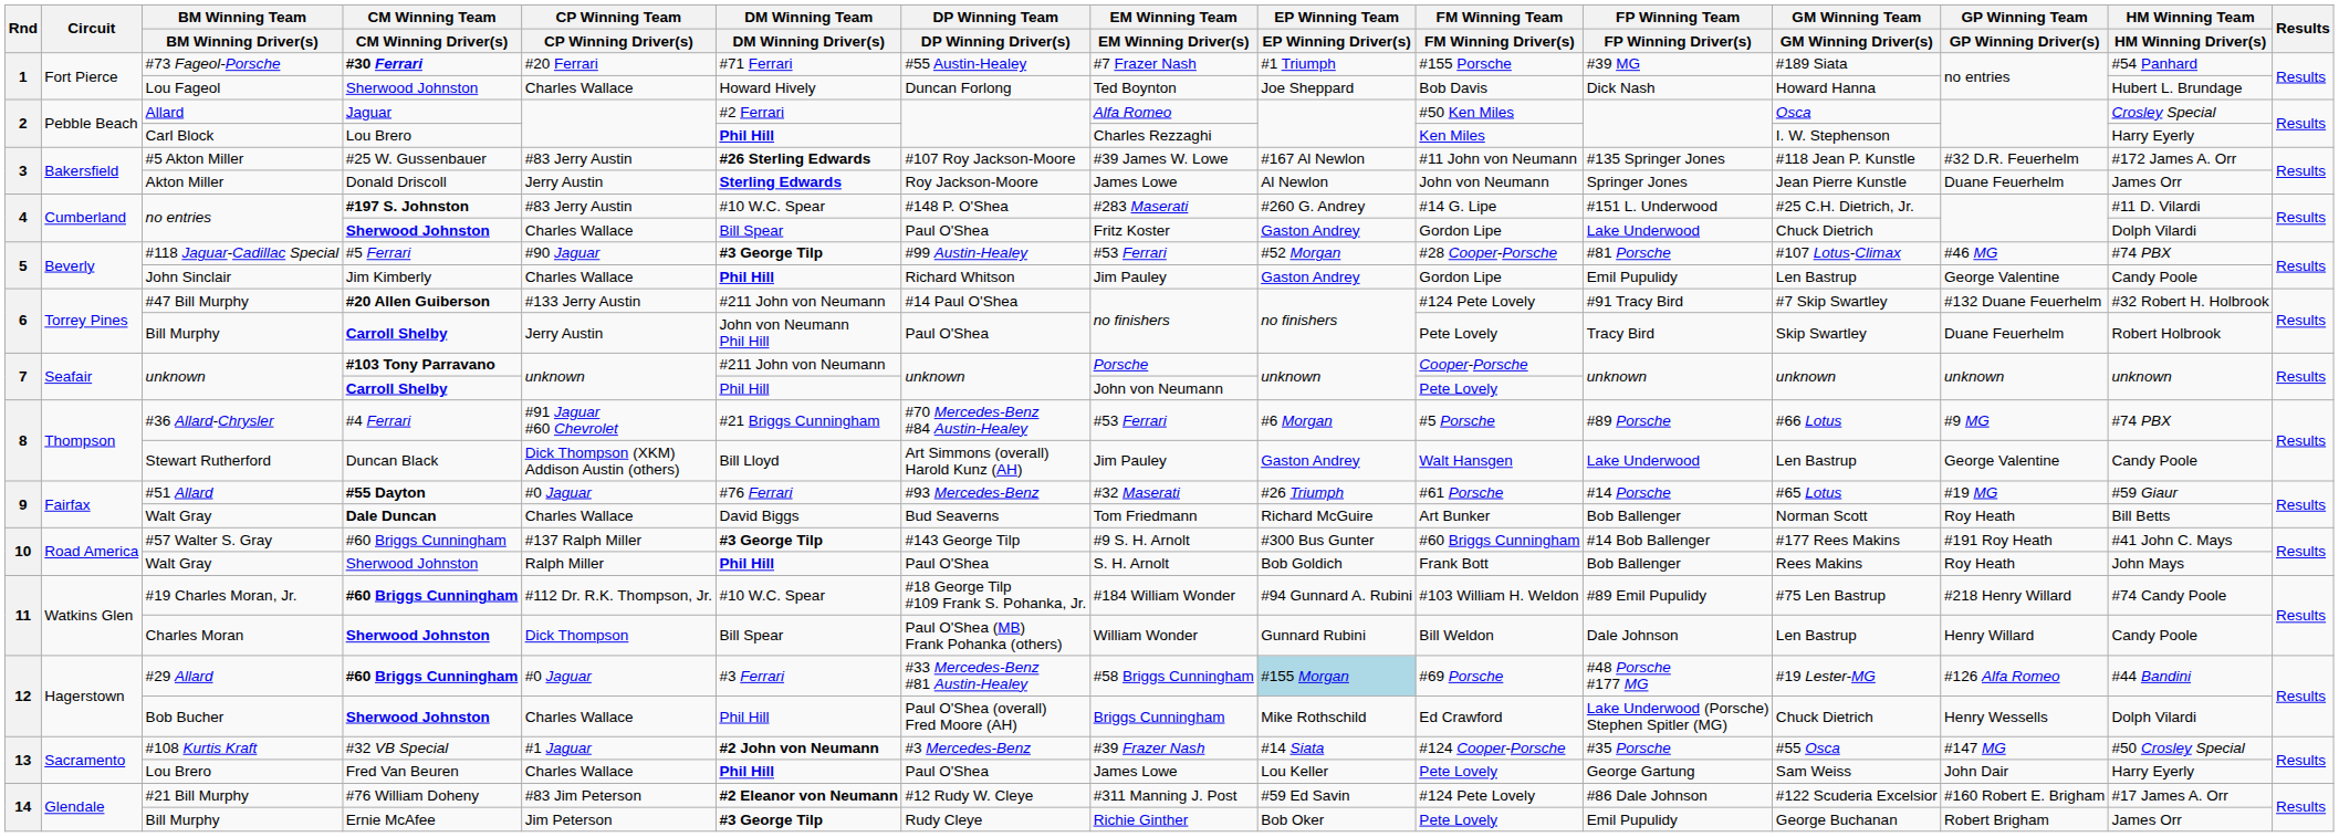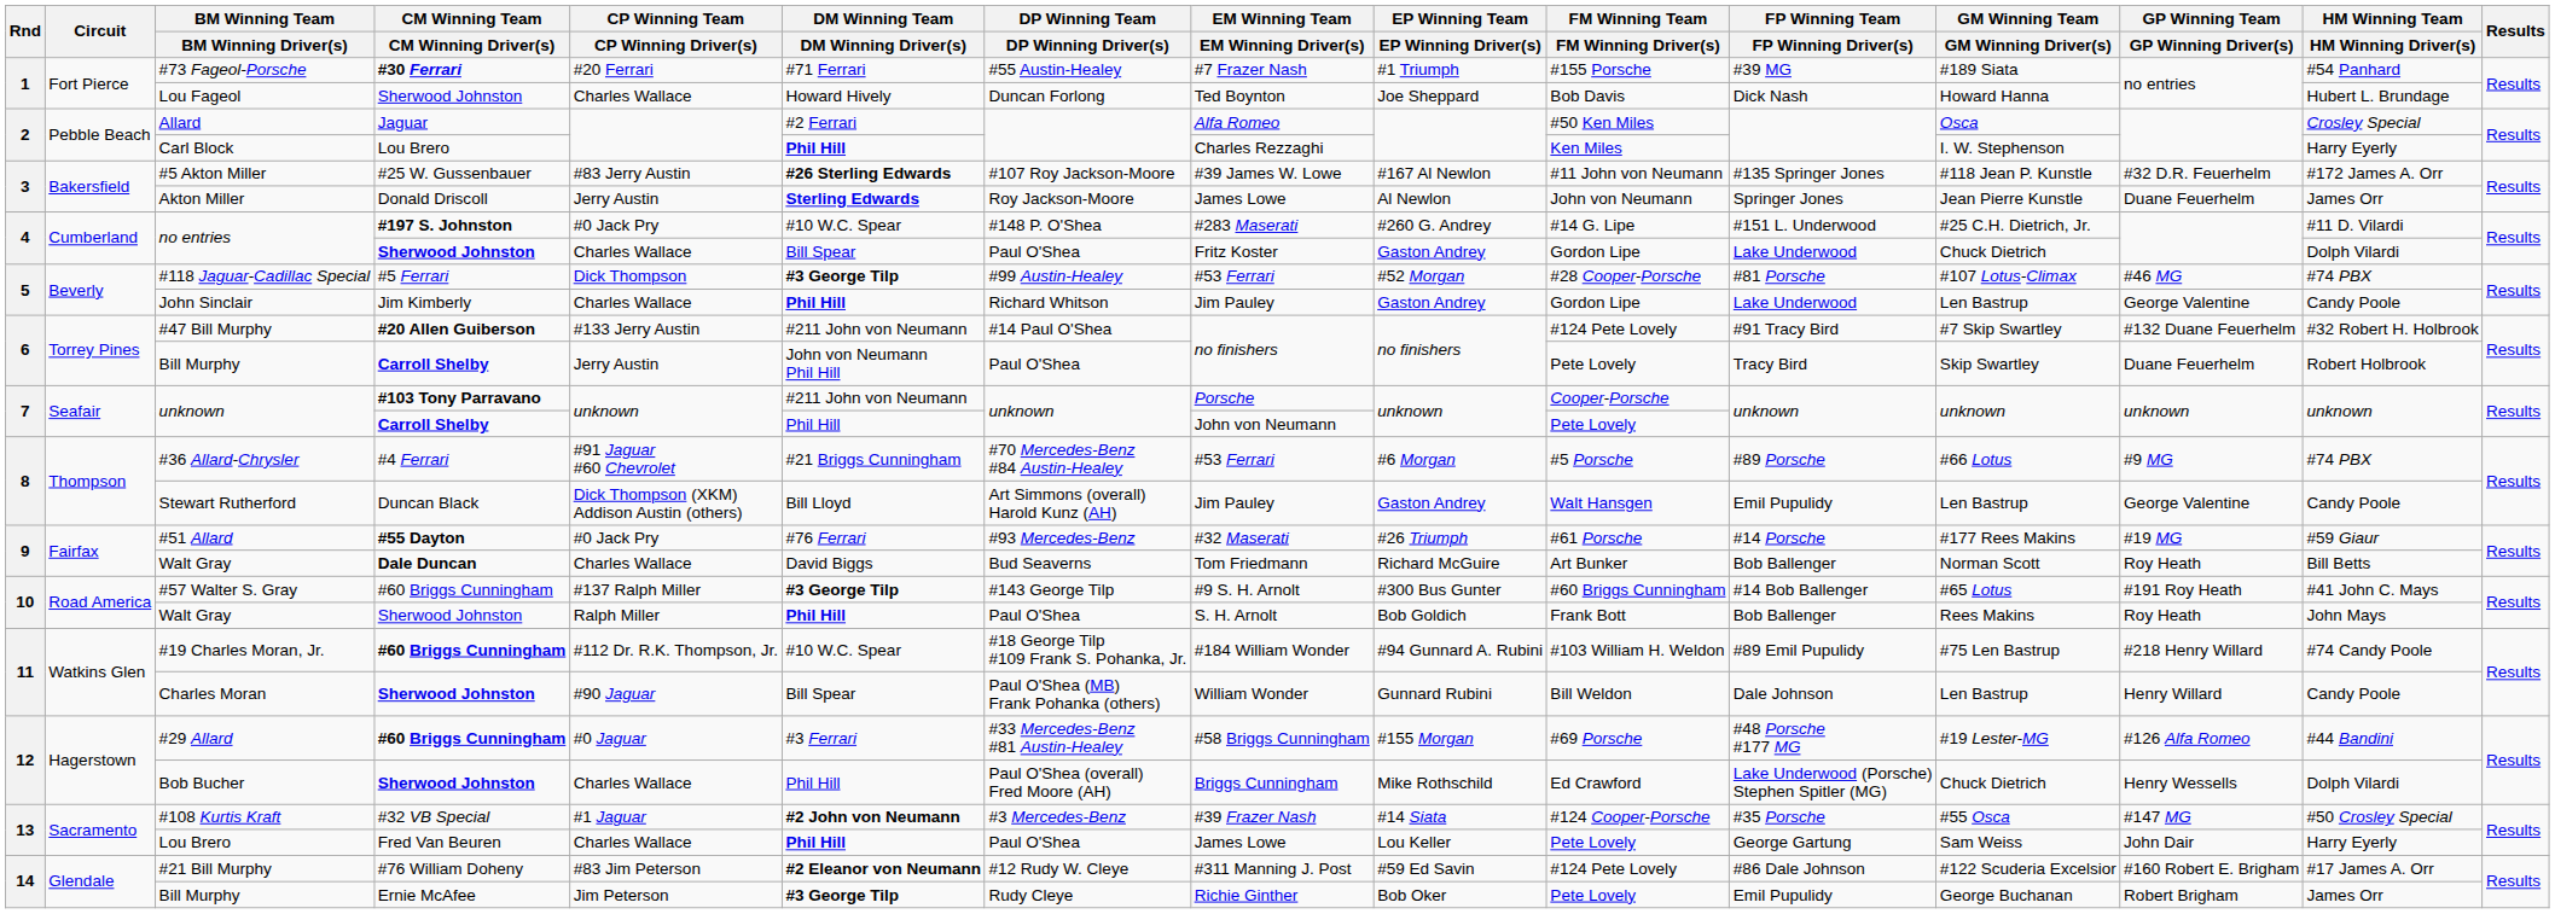 <table class="wikitable" style="font-size: 90%; white-space: nowrap;">
 <tr>
 <th rowspan=2>Rnd</th>
 <th rowspan=2>Circuit</th>
 <th>BM Winning Team</th>
 <th>CM Winning Team</th>
 <th>CP Winning Team</th>
 <th>DM Winning Team</th>
 <th>DP Winning Team</th>
 <th>EM Winning Team</th>
 <th>EP Winning Team</th>
 <th>FM Winning Team</th>
 <th>FP Winning Team</th>
 <th>GM Winning Team</th>
 <th>GP Winning Team</th>
 <th>HM Winning Team</th>
 <th rowspan=2>Results</th>
 </tr>
 <tr>
 <th>BM Winning Driver(s)</th>
 <th>CM Winning Driver(s)</th>
 <th>CP Winning Driver(s)</th>
 <th>DM Winning Driver(s)</th>
 <th>DP Winning Driver(s)</th>
 <th>EM Winning Driver(s)</th>
 <th>EP Winning Driver(s)</th>
 <th>FM Winning Driver(s)</th>
 <th>FP Winning Driver(s)</th>
 <th>GM Winning Driver(s)</th>
 <th>GP Winning Driver(s)</th>
 <th>HM Winning Driver(s)</th>
 </tr>
 <tr>
 <th rowspan=2>1</th>
 <td rowspan=2>Fort Pierce</td>
 <td> #73 <em>Fageol-<a href='#'>Porsche</a></em></td>
 <td> <strong>#30 <em><a href='#'>Ferrari</a><strong><em></td>
 <td> #20 </em><a href='#'>Ferrari</a><em></td>
 <td> #71 </em><a href='#'>Ferrari</a><em></td>
 <td> #55 </em><a href='#'>Austin-Healey</a><em></td>
 <td> #7 </em><a href='#'>Frazer Nash</a><em></td>
 <td> #1 </em><a href='#'>Triumph</a><em></td>
 <td> #155 </em><a href='#'>Porsche</a><em></td>
 <td> #39 </em><a href='#'>MG</a><em></td>
 <td> #189 </em>Siata<em></td>
 <td rowspan=2> </em>no entries<em></td>
 <td> #54 </em><a href='#'>Panhard</a><em></td>
 <td rowspan=2><a href='#'>Results</a></td>
 </tr>
 <tr>
 <td>  Lou Fageol</td>
 <td> </strong> <a href='#'>Sherwood Johnston</a><strong></td>
 <td>  Charles Wallace</td>
 <td>  Howard Hively</td>
 <td>  Duncan Forlong</td>
 <td>  Ted Boynton</td>
 <td>  Joe Sheppard</td>
 <td>  Bob Davis</td>
 <td>  Dick Nash</td>
 <td>  Howard Hanna</td>
 <td>  Hubert L. Brundage</td>
 </tr>
 <tr>
 <th rowspan=2>2</th>
 <td rowspan=2>Pebble Beach</td>
 <td> </em><a href='#'>Allard</a><em></td>
 <td> </em><a href='#'>Jaguar</a><em></td>
 <td rowspan=2> </td>
 <td> </strong>#2 </em><a href='#'>Ferrari</a></em></strong></td>
 <td rowspan=2> </td>
 <td> <em><a href='#'>Alfa Romeo</a></em></td>
 <td rowspan=2> </td>
 <td> #50 <a href='#'>Ken Miles</a></td>
 <td rowspan=2> </td>
 <td> <em><a href='#'>Osca</a></em></td>
 <td rowspan=2> </td>
 <td> <em><a href='#'>Crosley</a> Special</em></td>
 <td rowspan=2><a href='#'>Results</a></td>
 </tr>
 <tr>
 <td>  Carl Block</td>
 <td>  Lou Brero</td>
 <td> <strong> <a href='#'>Phil Hill</a></strong></td>
 <td>  Charles Rezzaghi</td>
 <td>  <a href='#'>Ken Miles</a></td>
 <td>  I. W. Stephenson</td>
 <td>  Harry Eyerly</td>
 </tr>
 <tr>
 <th rowspan=2>3</th>
 <td rowspan=2><a href='#'>Bakersfield</a></td>
 <td> #5 Akton Miller</td>
 <td> #25 W. Gussenbauer</td>
 <td> #83 Jerry Austin</td>
 <td> <strong>#26 Sterling Edwards</strong></td>
 <td> #107 Roy Jackson-Moore</td>
 <td> #39 James W. Lowe</td>
 <td> #167 Al Newlon</td>
 <td> #11 John von Neumann</td>
 <td> #135 Springer Jones</td>
 <td> #118 Jean P. Kunstle</td>
 <td> #32 D.R. Feuerhelm</td>
 <td> #172 James A. Orr</td>
 <td rowspan=2><a href='#'>Results</a></td>
 </tr>
 <tr>
 <td>  Akton Miller</td>
 <td>  Donald Driscoll</td>
 <td>  Jerry Austin</td>
 <td> <strong> <a href='#'>Sterling Edwards</a></strong></td>
 <td>  Roy Jackson-Moore</td>
 <td>  James Lowe</td>
 <td>  Al Newlon</td>
 <td>  John von Neumann</td>
 <td>  Springer Jones</td>
 <td>  Jean Pierre Kunstle</td>
 <td>  Duane Feuerhelm</td>
 <td>  James Orr</td>
 </tr>
 <tr>
 <th rowspan=2>4</th>
 <td rowspan=2><a href='#'>Cumberland</a></td>
 <td rowspan=2> <em>no entries</em></td>
 <td> <strong>#197 S. Johnston</strong></td>
-<td> #83 Jerry Austin</td>
+<td> #0 Jack Pry</td>
 <td> #10 W.C. Spear</td>
 <td> #148 P. O'Shea</td>
 <td> #283 <em><a href='#'>Maserati</a></em></td>
 <td> #260 G. Andrey</td>
 <td> #14 G. Lipe</td>
 <td> #151 L. Underwood</td>
 <td> #25 C.H. Dietrich, Jr.</td>
 <td rowspan=2> </td>
 <td> #11 D. Vilardi</td>
 <td rowspan=2><a href='#'>Results</a></td>
 </tr>
 <tr>
 <td> <strong> <a href='#'>Sherwood Johnston</a></strong></td>
 <td>  Charles Wallace</td>
 <td>  <a href='#'>Bill Spear</a></td>
 <td>  Paul O'Shea</td>
 <td>  Fritz Koster</td>
 <td>  <a href='#'>Gaston Andrey</a></td>
 <td>  Gordon Lipe</td>
 <td>  <a href='#'>Lake Underwood</a></td>
 <td>  Chuck Dietrich</td>
 <td>  Dolph Vilardi</td>
 </tr>
 <tr>
 <th rowspan=2>5</th>
 <td rowspan=2><a href='#'>Beverly</a></td>
 <td> #118 <em><a href='#'>Jaguar</a>-<a href='#'>Cadillac</a> Special</em></td>
 <td> #5 <em><a href='#'>Ferrari</a></em></td>
-<td> #90 <em><a href='#'>Jaguar</a></em></td>
+<td>  <a href='#'>Dick Thompson</a></td>
 <td> <strong>#3 George Tilp</strong></td>
 <td> #99 <em><a href='#'>Austin-Healey</a></em></td>
 <td> #53 <em><a href='#'>Ferrari</a></em></td>
 <td> #52 <em><a href='#'>Morgan</a></em></td>
 <td> #28 <em><a href='#'>Cooper</a>-<a href='#'>Porsche</a></em></td>
 <td> #81 <em><a href='#'>Porsche</a></em></td>
 <td> #107 <em><a href='#'>Lotus</a>-<a href='#'>Climax</a></em></td>
 <td> #46 <em><a href='#'>MG</a></em></td>
 <td> #74 <em>PBX</em></td>
 <td rowspan=2><a href='#'>Results</a></td>
 </tr>
 <tr>
 <td>  John Sinclair</td>
 <td>  Jim Kimberly</td>
 <td>  Charles Wallace</td>
 <td> <strong> <a href='#'>Phil Hill</a></strong></td>
 <td>  Richard Whitson</td>
 <td>  Jim Pauley</td>
 <td>  <a href='#'>Gaston Andrey</a></td>
 <td>  Gordon Lipe</td>
-<td>  Emil Pupulidy</td>
+<td>  <a href='#'>Lake Underwood</a></td>
 <td>  Len Bastrup</td>
 <td>  George Valentine</td>
 <td>  Candy Poole</td>
 </tr>
 <tr>
 <th rowspan=2>6</th>
 <td rowspan=2><a href='#'>Torrey Pines</a></td>
 <td> #47 Bill Murphy</td>
 <td> <strong>#20 Allen Guiberson</strong></td>
 <td> #133 Jerry Austin</td>
 <td> #211 John von Neumann</td>
 <td> #14 Paul O'Shea</td>
 <td rowspan=2> <em>no finishers</em></td>
 <td rowspan=2> <em>no finishers</em></td>
 <td> #124 Pete Lovely</td>
 <td> #91 Tracy Bird</td>
 <td> #7 Skip Swartley</td>
 <td> #132 Duane Feuerhelm</td>
 <td> #32 Robert H. Holbrook</td>
 <td rowspan=2><a href='#'>Results</a></td>
 </tr>
 <tr>
 <td>  Bill Murphy</td>
 <td> <strong> <a href='#'>Carroll Shelby</a></strong></td>
 <td>  Jerry Austin</td>
 <td>  John von Neumann<br> <a href='#'>Phil Hill</a></td>
 <td>  Paul O'Shea</td>
 <td>  Pete Lovely</td>
 <td>  Tracy Bird</td>
 <td>  Skip Swartley</td>
 <td>  Duane Feuerhelm</td>
 <td>  Robert Holbrook</td>
 </tr>
 <tr>
 <th rowspan=2>7</th>
 <td rowspan=2><a href='#'>Seafair</a></td>
 <td rowspan=2> <em>unknown</em></td>
 <td> <strong>#103 Tony Parravano</strong></td>
 <td rowspan=2> <em>unknown</em></td>
 <td> #211 John von Neumann</td>
 <td rowspan=2> <em>unknown</em></td>
 <td> <em><a href='#'>Porsche</a></em></td>
 <td rowspan=2> <em>unknown</em></td>
 <td> <em><a href='#'>Cooper</a>-<a href='#'>Porsche</a></em></td>
 <td rowspan=2> <em>unknown</em></td>
 <td rowspan=2> <em>unknown</em></td>
 <td rowspan=2> <em>unknown</em></td>
 <td rowspan=2> <em>unknown</em></td>
 <td rowspan=2><a href='#'>Results</a></td>
 </tr>
 <tr>
 <td> <strong> <a href='#'>Carroll Shelby</a></strong></td>
 <td>  <a href='#'>Phil Hill</a></td>
 <td>  John von Neumann</td>
 <td>  <a href='#'>Pete Lovely</a></td>
 </tr>
 <tr>
 <th rowspan=2>8</th>
 <td rowspan=2><a href='#'>Thompson</a></td>
 <td> #36 <em><a href='#'>Allard</a>-<a href='#'>Chrysler</a></em></td>
 <td> #4 <em><a href='#'>Ferrari</a></em></td>
 <td> #91 <em><a href='#'>Jaguar</a></em><br>#60 <em><a href='#'>Chevrolet</a></em></td>
 <td> #21 <a href='#'>Briggs Cunningham</a></td>
 <td> #70 <em><a href='#'>Mercedes-Benz</a></em><br>#84 <em><a href='#'>Austin-Healey</a></em></td>
 <td> #53 <em><a href='#'>Ferrari</a></em></td>
 <td> #6 <em><a href='#'>Morgan</a></em></td>
 <td> #5 <em><a href='#'>Porsche</a></em></td>
 <td> #89 <em><a href='#'>Porsche</a></em></td>
 <td> #66 <em><a href='#'>Lotus</a></em></td>
 <td> #9 <em><a href='#'>MG</a></em></td>
 <td> #74 <em>PBX</em></td>
 <td rowspan=2><a href='#'>Results</a></td>
 </tr>
 <tr>
 <td>  Stewart Rutherford</td>
 <td>  Duncan Black</td>
 <td>  <a href='#'>Dick Thompson</a> (XKM)<br> Addison Austin (others)</td>
 <td>  Bill Lloyd</td>
 <td>  Art Simmons (overall)<br> Harold Kunz (<a href='#'>AH</a>)</td>
 <td>  Jim Pauley</td>
 <td>  <a href='#'>Gaston Andrey</a></td>
 <td>  <a href='#'>Walt Hansgen</a></td>
-<td>  <a href='#'>Lake Underwood</a></td>
+<td>  Emil Pupulidy</td>
 <td>  Len Bastrup</td>
 <td>  George Valentine</td>
 <td>  Candy Poole</td>
 </tr>
 <tr>
 <th rowspan=2>9</th>
 <td rowspan=2><a href='#'>Fairfax</a></td>
 <td> #51 <em><a href='#'>Allard</a></em></td>
 <td> <strong>#55 Dayton</strong></td>
-<td> #0 <em><a href='#'>Jaguar</a></em></td>
+<td> #0 Jack Pry</td>
 <td> #76 <em><a href='#'>Ferrari</a></em></td>
 <td> #93 <em><a href='#'>Mercedes-Benz</a></em></td>
 <td> #32 <em><a href='#'>Maserati</a></em></td>
 <td> #26 <em><a href='#'>Triumph</a></em></td>
 <td> #61 <em><a href='#'>Porsche</a></em></td>
 <td> #14 <em><a href='#'>Porsche</a></em></td>
-<td> #65 <em><a href='#'>Lotus</a></em></td>
+<td> #177 Rees Makins</td>
 <td> #19 <em><a href='#'>MG</a></em></td>
 <td> #59 <em>Giaur</em></td>
 <td rowspan=2><a href='#'>Results</a></td>
 </tr>
 <tr>
 <td>  Walt Gray</td>
 <td> <strong> Dale Duncan</strong></td>
 <td>  Charles Wallace</td>
 <td>  David Biggs</td>
 <td>  Bud Seaverns</td>
 <td>  Tom Friedmann</td>
 <td>  Richard McGuire</td>
 <td>  Art Bunker</td>
 <td>  Bob Ballenger</td>
 <td>  Norman Scott</td>
 <td>  Roy Heath</td>
 <td>  Bill Betts</td>
 </tr>
 <tr>
 <th rowspan=2>10</th>
 <td rowspan=2><a href='#'>Road America</a></td>
 <td> #57 Walter S. Gray</td>
 <td> #60 <a href='#'>Briggs Cunningham</a></td>
 <td> #137 Ralph Miller</td>
 <td> <strong>#3 George Tilp</strong></td>
 <td> #143 George Tilp</td>
 <td> #9 S. H. Arnolt</td>
 <td> #300 Bus Gunter</td>
 <td> #60 <a href='#'>Briggs Cunningham</a></td>
 <td> #14 Bob Ballenger</td>
-<td> #177 Rees Makins</td>
+<td> #65 <em><a href='#'>Lotus</a></em></td>
 <td> #191 Roy Heath</td>
 <td> #41 John C. Mays</td>
 <td rowspan=2><a href='#'>Results</a></td>
 </tr>
 <tr>
 <td>  Walt Gray</td>
 <td>  <a href='#'>Sherwood Johnston</a></td>
 <td>  Ralph Miller</td>
 <td> <strong> <a href='#'>Phil Hill</a></strong></td>
 <td>  Paul O'Shea</td>
 <td>  S. H. Arnolt</td>
 <td>  Bob Goldich</td>
 <td>  Frank Bott</td>
 <td>  Bob Ballenger</td>
 <td>  Rees Makins</td>
 <td>  Roy Heath</td>
 <td>  John Mays</td>
 </tr>
 <tr>
 <th rowspan=2>11</th>
 <td rowspan=2>Watkins Glen</td>
 <td> #19 Charles Moran, Jr.</td>
 <td> <strong>#60 <a href='#'>Briggs Cunningham</a></strong></td>
 <td> #112 Dr. R.K. Thompson, Jr.</td>
 <td> #10 W.C. Spear</td>
 <td> #18 George Tilp<br>#109 Frank S. Pohanka, Jr.</td>
 <td> #184 William Wonder</td>
 <td> #94 Gunnard A. Rubini</td>
 <td> #103 William H. Weldon</td>
 <td> #89 Emil Pupulidy</td>
 <td> #75 Len Bastrup</td>
 <td> #218 Henry Willard</td>
 <td> #74 Candy Poole</td>
 <td rowspan=2><a href='#'>Results</a></td>
 </tr>
 <tr>
 <td>  Charles Moran</td>
 <td> <strong> <a href='#'>Sherwood Johnston</a></strong></td>
-<td>  <a href='#'>Dick Thompson</a></td>
+<td> #90 <em><a href='#'>Jaguar</a></em></td>
 <td>  Bill Spear</td>
 <td>  Paul O'Shea (<a href='#'>MB</a>)<br> Frank Pohanka (others)</td>
 <td>  William Wonder</td>
 <td>  Gunnard Rubini</td>
 <td>  Bill Weldon</td>
 <td>  Dale Johnson</td>
 <td>  Len Bastrup</td>
 <td>  Henry Willard</td>
 <td>  Candy Poole</td>
 </tr>
 <tr>
 <th rowspan=2>12</th>
 <td rowspan=2>Hagerstown</td>
 <td> #29 <em><a href='#'>Allard</a></em></td>
 <td> <strong>#60 <a href='#'>Briggs Cunningham</a></strong></td>
 <td> #0 <em><a href='#'>Jaguar</a></em></td>
 <td> #3 <em><a href='#'>Ferrari</a></em></td>
 <td> #33 <em><a href='#'>Mercedes-Benz</a></em><br>#81 <em><a href='#'>Austin-Healey</a></em></td>
 <td> #58 <a href='#'>Briggs Cunningham</a></td>
-<td style="background: lightblue;"> #155 <em><a href='#'>Morgan</a></em></td>
+<td> #155 <em><a href='#'>Morgan</a></em></td>
 <td> #69 <em><a href='#'>Porsche</a></em></td>
 <td> #48 <em><a href='#'>Porsche</a></em><br>#177 <em><a href='#'>MG</a></em></td>
 <td> #19 <em>Lester-<a href='#'>MG</a></em></td>
 <td> #126 <em><a href='#'>Alfa Romeo</a></em></td>
 <td> #44 <em><a href='#'>Bandini</a></em></td>
 <td rowspan=2><a href='#'>Results</a></td>
 </tr>
 <tr>
 <td>  Bob Bucher</td>
 <td> <strong> <a href='#'>Sherwood Johnston</a></strong></td>
 <td>  Charles Wallace</td>
 <td>  <a href='#'>Phil Hill</a></td>
 <td>  Paul O'Shea (overall)<br> Fred Moore (AH)</td>
 <td>  <a href='#'>Briggs Cunningham</a></td>
 <td>  Mike Rothschild</td>
 <td>  Ed Crawford</td>
 <td>  <a href='#'>Lake Underwood</a> (Porsche)<br> Stephen Spitler (MG)</td>
 <td>  Chuck Dietrich</td>
 <td>  Henry Wessells</td>
 <td>  Dolph Vilardi</td>
 </tr>
 <tr>
 <th rowspan=2>13</th>
 <td rowspan=2><a href='#'>Sacramento</a></td>
 <td> #108 <em><a href='#'>Kurtis Kraft</a></em></td>
 <td> #32 <em>VB Special</em></td>
 <td> #1 <em><a href='#'>Jaguar</a></em></td>
 <td> <strong>#2 John von Neumann</strong></td>
 <td> #3 <em><a href='#'>Mercedes-Benz</a></em></td>
 <td> #39 <em><a href='#'>Frazer Nash</a></em></td>
 <td> #14 <em><a href='#'>Siata</a></em></td>
 <td> #124 <em><a href='#'>Cooper</a>-<a href='#'>Porsche</a></em></td>
 <td> #35 <em><a href='#'>Porsche</a></em></td>
 <td> #55 <em><a href='#'>Osca</a></em></td>
 <td> #147 <em><a href='#'>MG</a></em></td>
 <td> #50 <em><a href='#'>Crosley</a> Special</em></td>
 <td rowspan=2><a href='#'>Results</a></td>
 </tr>
 <tr>
 <td>  Lou Brero</td>
 <td>  Fred Van Beuren</td>
 <td>  Charles Wallace</td>
 <td> <strong> <a href='#'>Phil Hill</a></strong></td>
 <td>  Paul O'Shea</td>
 <td>  James Lowe</td>
 <td>  Lou Keller</td>
 <td>  <a href='#'>Pete Lovely</a></td>
 <td>  George Gartung</td>
 <td>  Sam Weiss</td>
 <td>  John Dair</td>
 <td>  Harry Eyerly</td>
 </tr>
 <tr>
 <th rowspan=2>14</th>
 <td rowspan=2><a href='#'>Glendale</a></td>
 <td> #21 Bill Murphy</td>
 <td> #76 William Doheny</td>
 <td> #83 Jim Peterson</td>
 <td> <strong>#2 Eleanor von Neumann</strong></td>
 <td> #12 Rudy W. Cleye</td>
 <td> #311 Manning J. Post</td>
 <td> #59 Ed Savin</td>
 <td> #124 Pete Lovely</td>
 <td> #86 Dale Johnson</td>
 <td> #122 Scuderia Excelsior</td>
 <td> #160 Robert E. Brigham</td>
 <td> #17 James A. Orr</td>
 <td rowspan=2><a href='#'>Results</a></td>
 </tr>
 <tr>
 <td>  Bill Murphy</td>
 <td>  Ernie McAfee</td>
 <td>  Jim Peterson</td>
 <td> <strong>#3 George Tilp</strong></td>
 <td>  Rudy Cleye</td>
 <td>  <a href='#'>Richie Ginther</a></td>
 <td>  Bob Oker</td>
 <td>  <a href='#'>Pete Lovely</a></td>
 <td>  Emil Pupulidy</td>
 <td>  George Buchanan</td>
 <td>  Robert Brigham</td>
 <td>  James Orr</td>
 </tr>
 </table>
